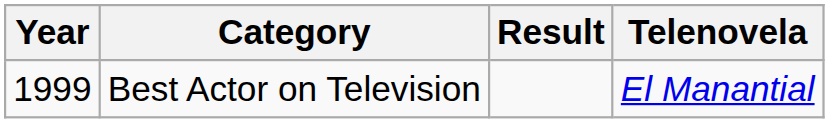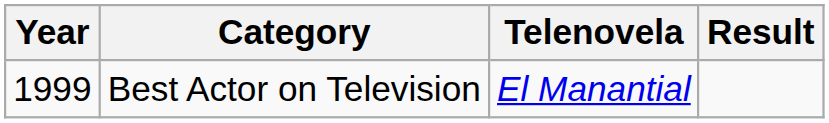 <table class="wikitable">
 <tr>
 <th><strong>Year</strong></th>
 <th><strong>Category</strong></th>
+<th><strong>Telenovela</strong></th>
 <th><strong>Result</strong></th>
-<th><strong>Telenovela</strong></th>
 </tr>
 <tr>
 <td>1999</td>
 <td>Best Actor on Television</td>
+<td><em><a href='#'>El Manantial</a></em></td>
 <td></td>
-<td><em><a href='#'>El Manantial</a></em></td>
 </tr>
 </table>
